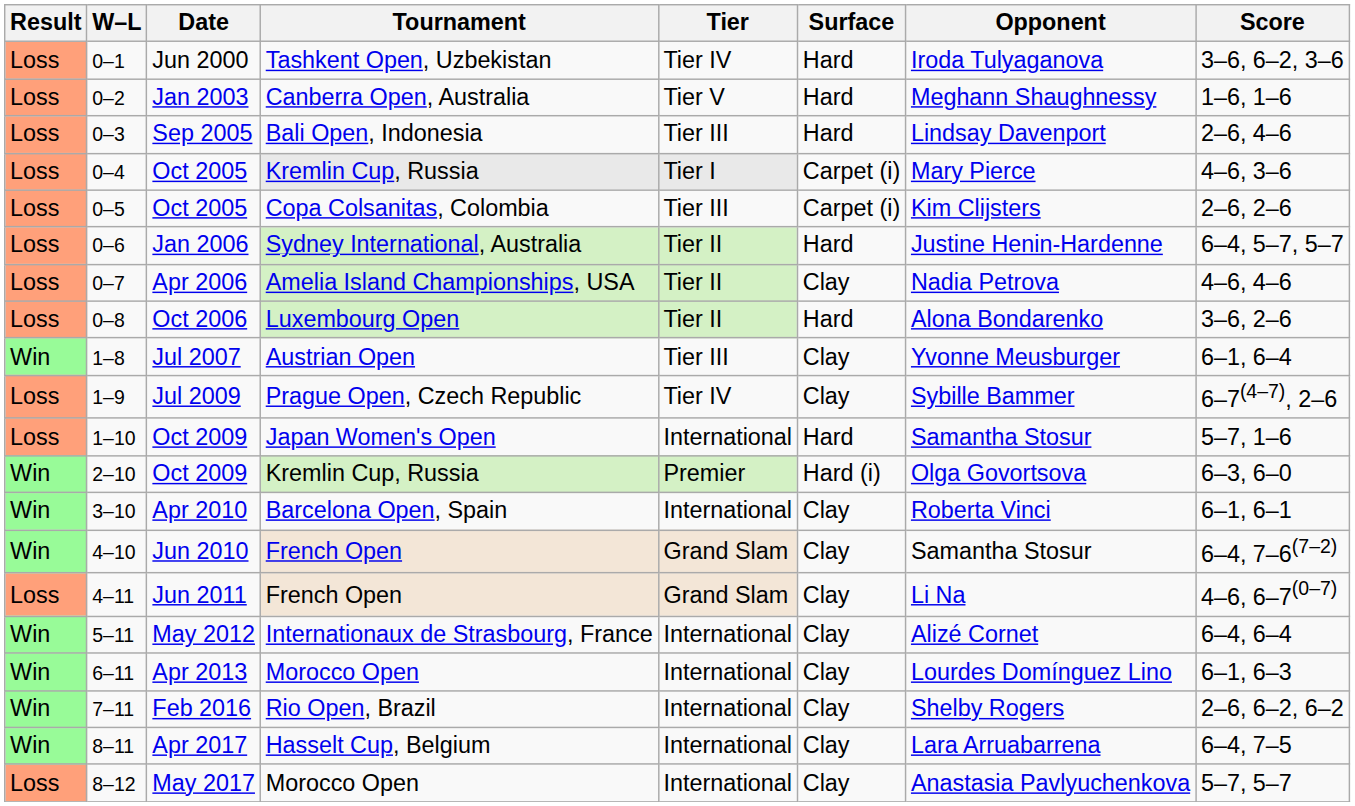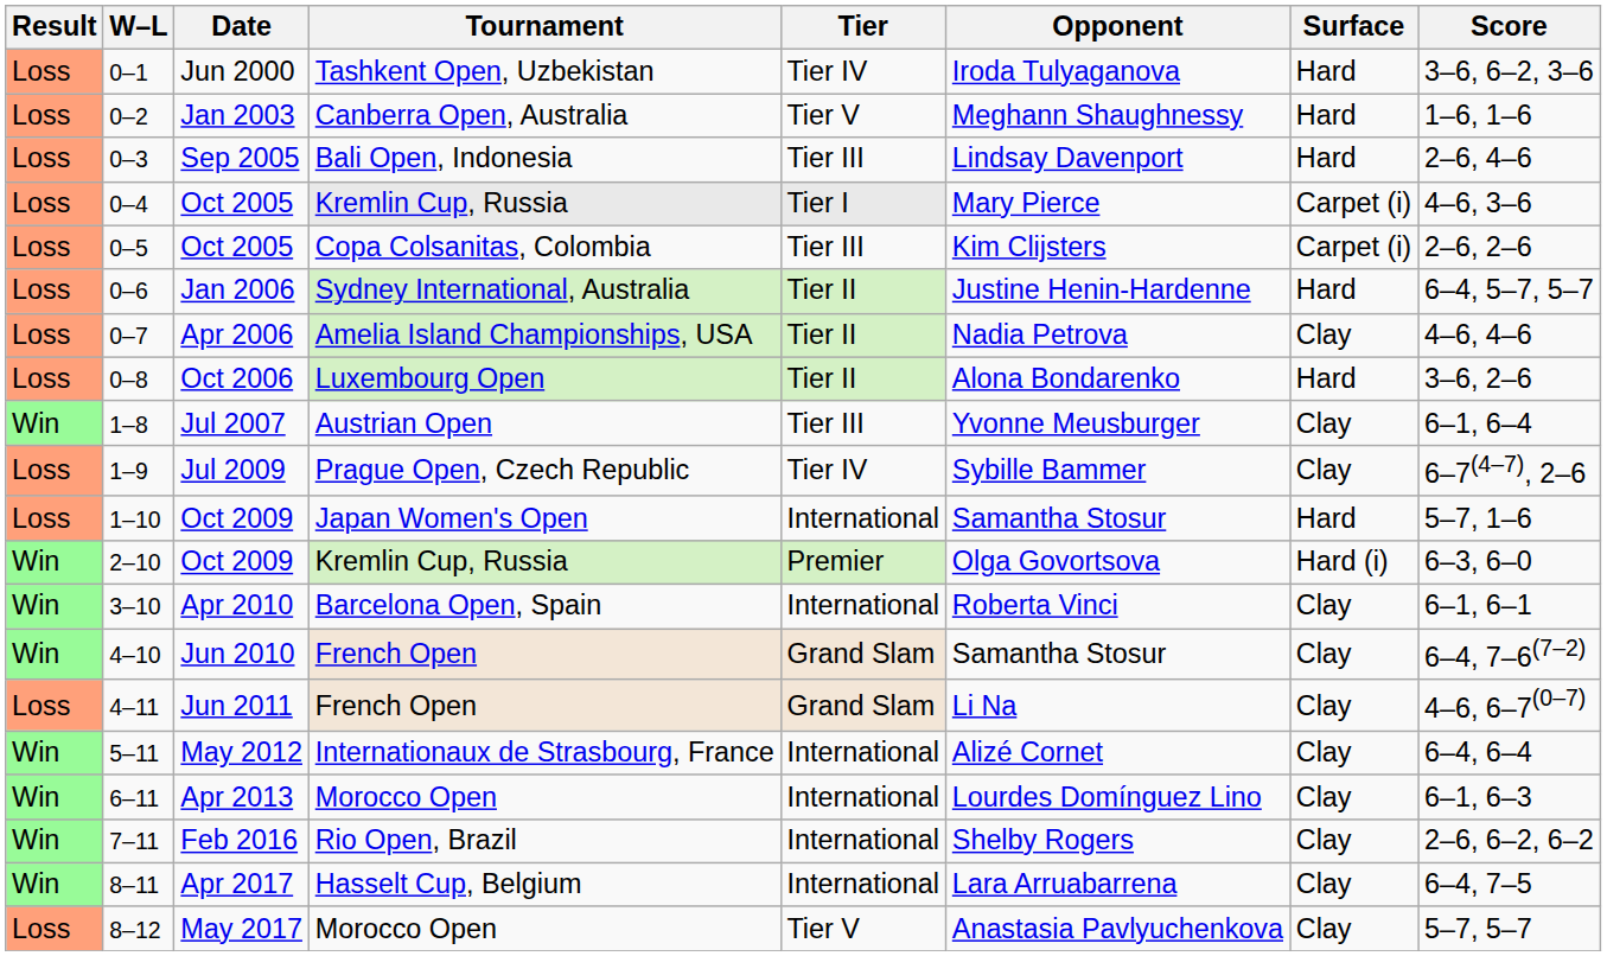 <table class="sortable wikitable">
 <tr>
 <th>Result</th>
 <th class="unsortable">W–L</th>
 <th>Date</th>
 <th>Tournament</th>
 <th>Tier</th>
+<th>Opponent</th>
 <th>Surface</th>
-<th>Opponent</th>
 <th class="unsortable">Score</th>
 </tr>
 <tr>
 <td style="background:#ffa07a;">Loss</td>
 <td><small>0–1</small></td>
 <td>Jun 2000</td>
 <td><a href='#'>Tashkent Open</a>, Uzbekistan</td>
 <td>Tier IV</td>
+<td> <a href='#'>Iroda Tulyaganova</a></td>
 <td>Hard</td>
-<td> <a href='#'>Iroda Tulyaganova</a></td>
 <td>3–6, 6–2, 3–6</td>
 </tr>
 <tr>
 <td style="background:#ffa07a;">Loss</td>
 <td><small>0–2</small></td>
 <td><a href='#'>Jan 2003</a></td>
 <td><a href='#'>Canberra Open</a>, Australia</td>
 <td>Tier V</td>
+<td> <a href='#'>Meghann Shaughnessy</a></td>
 <td>Hard</td>
-<td> <a href='#'>Meghann Shaughnessy</a></td>
 <td>1–6, 1–6</td>
 </tr>
 <tr>
 <td style="background:#ffa07a;">Loss</td>
 <td><small>0–3</small></td>
 <td><a href='#'>Sep 2005</a></td>
 <td><a href='#'>Bali Open</a>, Indonesia</td>
 <td>Tier III</td>
+<td> <a href='#'>Lindsay Davenport</a></td>
 <td>Hard</td>
-<td> <a href='#'>Lindsay Davenport</a></td>
 <td>2–6, 4–6</td>
 </tr>
 <tr>
 <td style="background:#ffa07a;">Loss</td>
 <td><small>0–4</small></td>
 <td><a href='#'>Oct 2005</a></td>
 <td bgcolor=e9e9e9><a href='#'>Kremlin Cup</a>, Russia</td>
 <td bgcolor=e9e9e9>Tier I</td>
+<td> <a href='#'>Mary Pierce</a></td>
 <td>Carpet (i)</td>
-<td> <a href='#'>Mary Pierce</a></td>
 <td>4–6, 3–6</td>
 </tr>
 <tr>
 <td style="background:#ffa07a;">Loss</td>
 <td><small>0–5</small></td>
 <td><a href='#'>Oct 2005</a></td>
 <td><a href='#'>Copa Colsanitas</a>, Colombia</td>
 <td>Tier III</td>
+<td> <a href='#'>Kim Clijsters</a></td>
 <td>Carpet (i)</td>
-<td> <a href='#'>Kim Clijsters</a></td>
 <td>2–6, 2–6</td>
 </tr>
 <tr>
 <td style="background:#ffa07a;">Loss</td>
 <td><small>0–6</small></td>
 <td><a href='#'>Jan 2006</a></td>
 <td bgcolor=d4f1c5><a href='#'>Sydney International</a>, Australia</td>
 <td bgcolor=d4f1c5>Tier II</td>
+<td> <a href='#'>Justine Henin-Hardenne</a></td>
 <td>Hard</td>
-<td> <a href='#'>Justine Henin-Hardenne</a></td>
 <td>6–4, 5–7, 5–7</td>
 </tr>
 <tr>
 <td style="background:#ffa07a;">Loss</td>
 <td><small>0–7</small></td>
 <td><a href='#'>Apr 2006</a></td>
 <td bgcolor=d4f1c5><a href='#'>Amelia Island Championships</a>, USA</td>
 <td bgcolor=d4f1c5>Tier II</td>
+<td> <a href='#'>Nadia Petrova</a></td>
 <td>Clay</td>
-<td> <a href='#'>Nadia Petrova</a></td>
 <td>4–6, 4–6</td>
 </tr>
 <tr>
 <td style="background:#ffa07a;">Loss</td>
 <td><small>0–8</small></td>
 <td><a href='#'>Oct 2006</a></td>
 <td bgcolor=d4f1c5><a href='#'>Luxembourg Open</a></td>
 <td bgcolor=d4f1c5>Tier II</td>
+<td> <a href='#'>Alona Bondarenko</a></td>
 <td>Hard</td>
-<td> <a href='#'>Alona Bondarenko</a></td>
 <td>3–6, 2–6</td>
 </tr>
 <tr>
 <td style="background:#98fb98;">Win</td>
 <td><small>1–8</small></td>
 <td><a href='#'>Jul 2007</a></td>
 <td><a href='#'>Austrian Open</a></td>
 <td>Tier III</td>
+<td> <a href='#'>Yvonne Meusburger</a></td>
 <td>Clay</td>
-<td> <a href='#'>Yvonne Meusburger</a></td>
 <td>6–1, 6–4</td>
 </tr>
 <tr>
 <td style="background:#ffa07a;">Loss</td>
 <td><small>1–9</small></td>
 <td><a href='#'>Jul 2009</a></td>
 <td><a href='#'>Prague Open</a>, Czech Republic</td>
 <td>Tier IV</td>
+<td> <a href='#'>Sybille Bammer</a></td>
 <td>Clay</td>
-<td> <a href='#'>Sybille Bammer</a></td>
 <td>6–7<sup>(4–7)</sup>, 2–6</td>
 </tr>
 <tr>
 <td style="background:#ffa07a;">Loss</td>
 <td><small>1–10</small></td>
 <td><a href='#'>Oct 2009</a></td>
 <td><a href='#'>Japan Women's Open</a></td>
 <td>International</td>
+<td> <a href='#'>Samantha Stosur</a></td>
 <td>Hard</td>
-<td> <a href='#'>Samantha Stosur</a></td>
 <td>5–7, 1–6</td>
 </tr>
 <tr>
 <td style="background:#98fb98;">Win</td>
 <td><small>2–10</small></td>
 <td><a href='#'>Oct 2009</a></td>
 <td bgcolor=d4f1c5>Kremlin Cup, Russia</td>
 <td bgcolor=d4f1c5>Premier</td>
+<td> <a href='#'>Olga Govortsova</a></td>
 <td>Hard (i)</td>
-<td> <a href='#'>Olga Govortsova</a></td>
 <td>6–3, 6–0</td>
 </tr>
 <tr>
 <td style="background:#98fb98;">Win</td>
 <td><small>3–10</small></td>
 <td><a href='#'>Apr 2010</a></td>
 <td><a href='#'>Barcelona Open</a>, Spain</td>
 <td>International</td>
+<td> <a href='#'>Roberta Vinci</a></td>
 <td>Clay</td>
-<td> <a href='#'>Roberta Vinci</a></td>
 <td>6–1, 6–1</td>
 </tr>
 <tr>
 <td style="background:#98fb98;">Win</td>
 <td><small>4–10</small></td>
 <td><a href='#'>Jun 2010</a></td>
 <td bgcolor=f3e6d7><a href='#'>French Open</a></td>
 <td bgcolor=f3e6d7>Grand Slam</td>
+<td> Samantha Stosur</td>
 <td>Clay</td>
-<td> Samantha Stosur</td>
 <td>6–4, 7–6<sup>(7–2)</sup></td>
 </tr>
 <tr>
 <td style="background:#ffa07a;">Loss</td>
 <td><small>4–11</small></td>
 <td><a href='#'>Jun 2011</a></td>
 <td bgcolor=f3e6d7>French Open</td>
 <td bgcolor=f3e6d7>Grand Slam</td>
+<td> <a href='#'>Li Na</a></td>
 <td>Clay</td>
-<td> <a href='#'>Li Na</a></td>
 <td>4–6, 6–7<sup>(0–7)</sup></td>
 </tr>
 <tr>
 <td style="background:#98fb98;">Win</td>
 <td><small>5–11</small></td>
 <td><a href='#'>May 2012</a></td>
 <td><a href='#'>Internationaux de Strasbourg</a>, France</td>
 <td>International</td>
+<td> <a href='#'>Alizé Cornet</a></td>
 <td>Clay</td>
-<td> <a href='#'>Alizé Cornet</a></td>
 <td>6–4, 6–4</td>
 </tr>
 <tr>
 <td style="background:#98fb98;">Win</td>
 <td><small>6–11</small></td>
 <td><a href='#'>Apr 2013</a></td>
 <td><a href='#'>Morocco Open</a></td>
 <td>International</td>
+<td> <a href='#'>Lourdes Domínguez Lino</a></td>
 <td>Clay</td>
-<td> <a href='#'>Lourdes Domínguez Lino</a></td>
 <td>6–1, 6–3</td>
 </tr>
 <tr>
 <td style="background:#98fb98;">Win</td>
 <td><small>7–11</small></td>
 <td><a href='#'>Feb 2016</a></td>
 <td><a href='#'>Rio Open</a>, Brazil</td>
 <td>International</td>
+<td> <a href='#'>Shelby Rogers</a></td>
 <td>Clay</td>
-<td> <a href='#'>Shelby Rogers</a></td>
 <td>2–6, 6–2, 6–2</td>
 </tr>
 <tr>
 <td style="background:#98fb98;">Win</td>
 <td><small>8–11</small></td>
 <td><a href='#'>Apr 2017</a></td>
 <td><a href='#'>Hasselt Cup</a>, Belgium</td>
 <td>International</td>
+<td> <a href='#'>Lara Arruabarrena</a></td>
 <td>Clay</td>
-<td> <a href='#'>Lara Arruabarrena</a></td>
 <td>6–4, 7–5</td>
 </tr>
 <tr>
 <td style="background:#ffa07a;">Loss</td>
 <td><small>8–12</small></td>
 <td><a href='#'>May 2017</a></td>
 <td>Morocco Open</td>
-<td>International</td>
+<td>Tier V</td>
+<td> <a href='#'>Anastasia Pavlyuchenkova</a></td>
 <td>Clay</td>
-<td> <a href='#'>Anastasia Pavlyuchenkova</a></td>
 <td>5–7, 5–7</td>
 </tr>
 </table>
